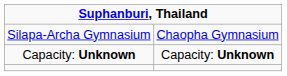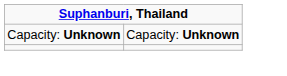 <table class=wikitable style=text-align:center>
 <tr>
 <td colspan=2><strong><a href='#'>Suphanburi</a>, Thailand</strong></td>
-</tr>
-<tr>
-<td><a href='#'>Silapa-Archa Gymnasium</a></td>
-<td><a href='#'>Chaopha Gymnasium</a></td>
 </tr>
 <tr>
 <td>Capacity: <strong>Unknown</strong></td>
 <td>Capacity: <strong>Unknown</strong></td>
 </tr>
 <tr>
 <td></td>
 <td></td>
 </tr>
 </table>
